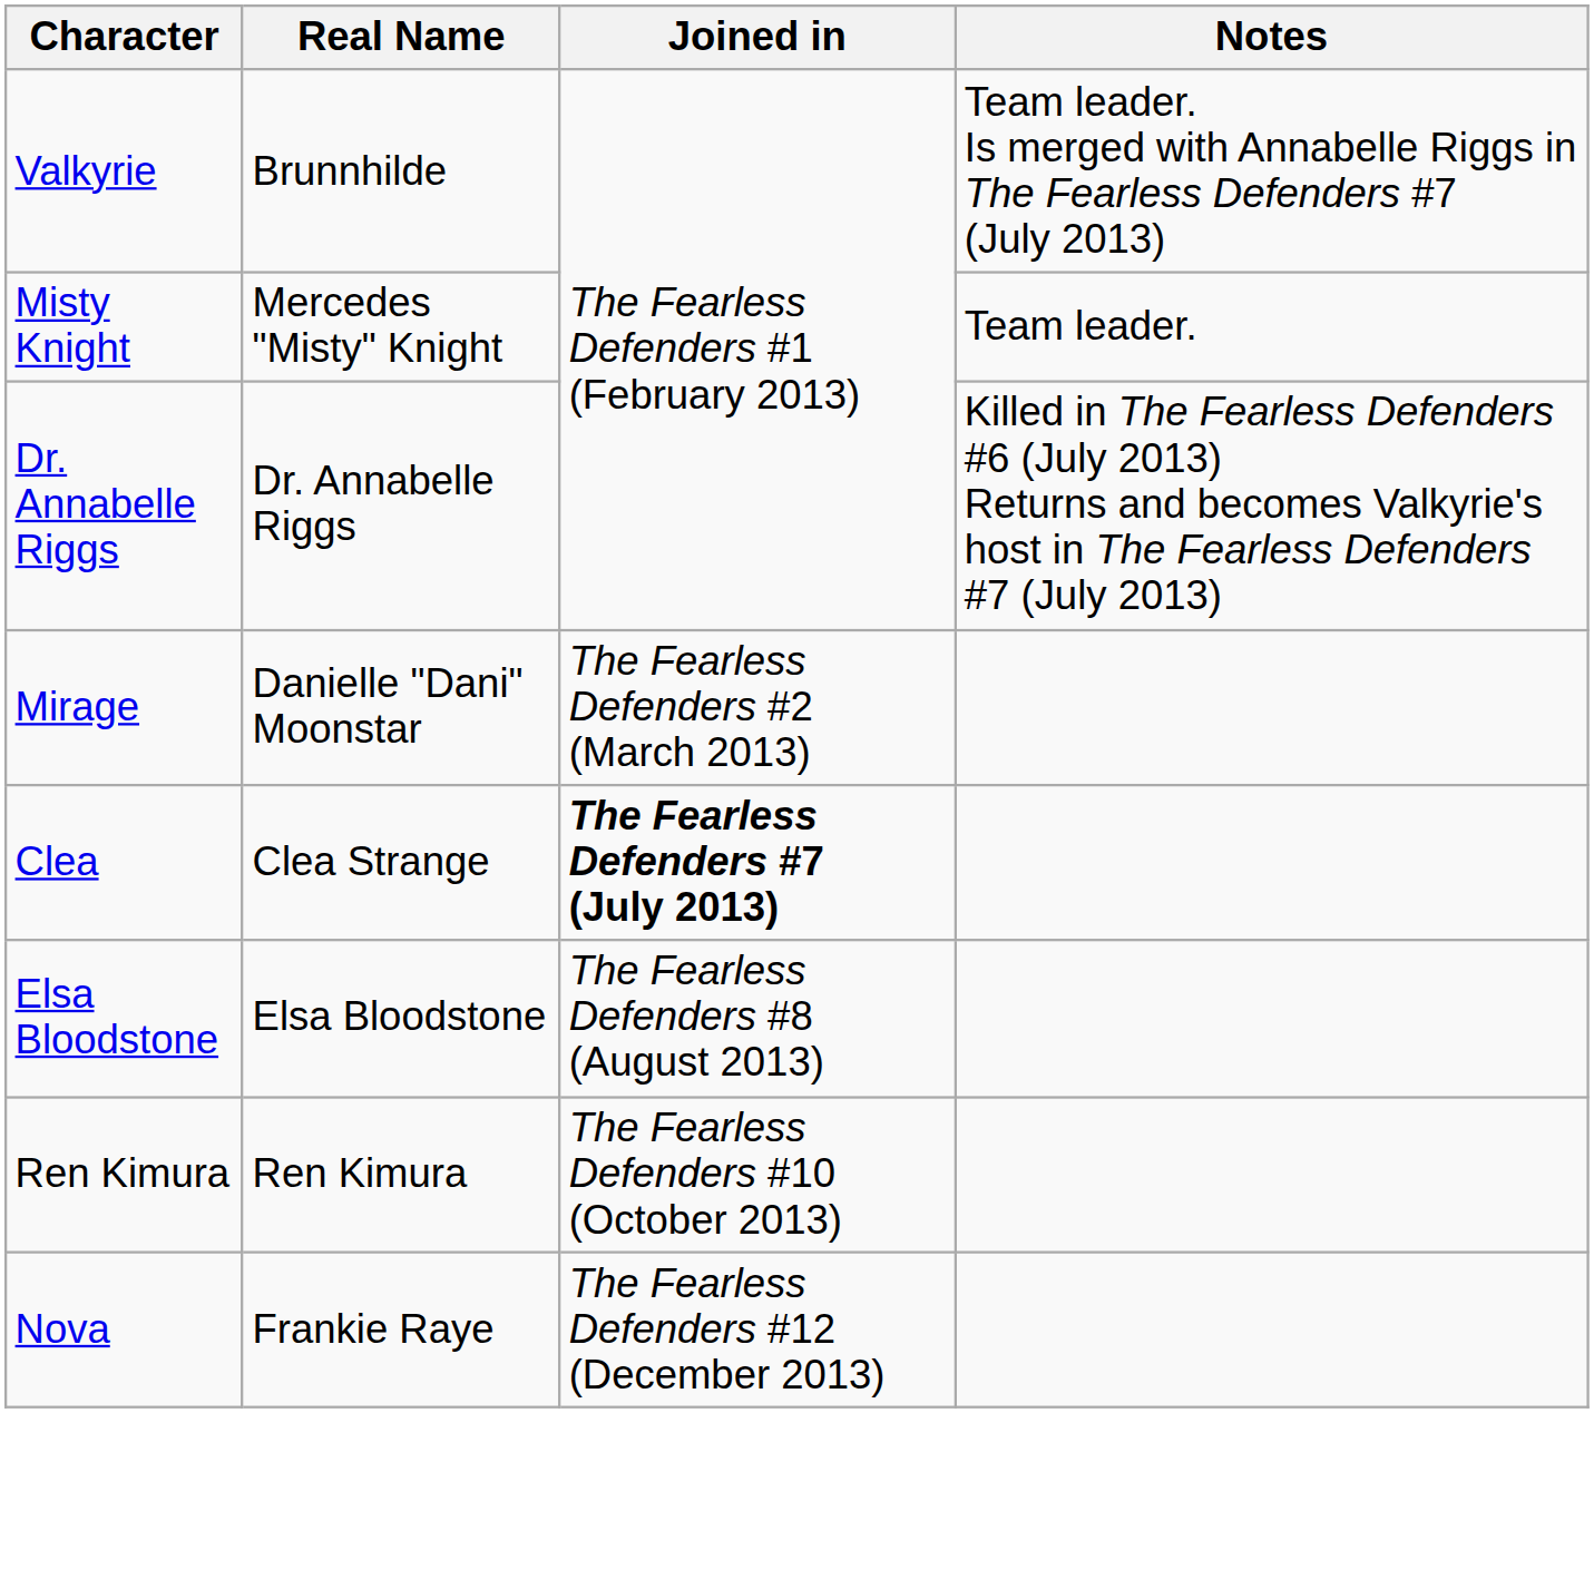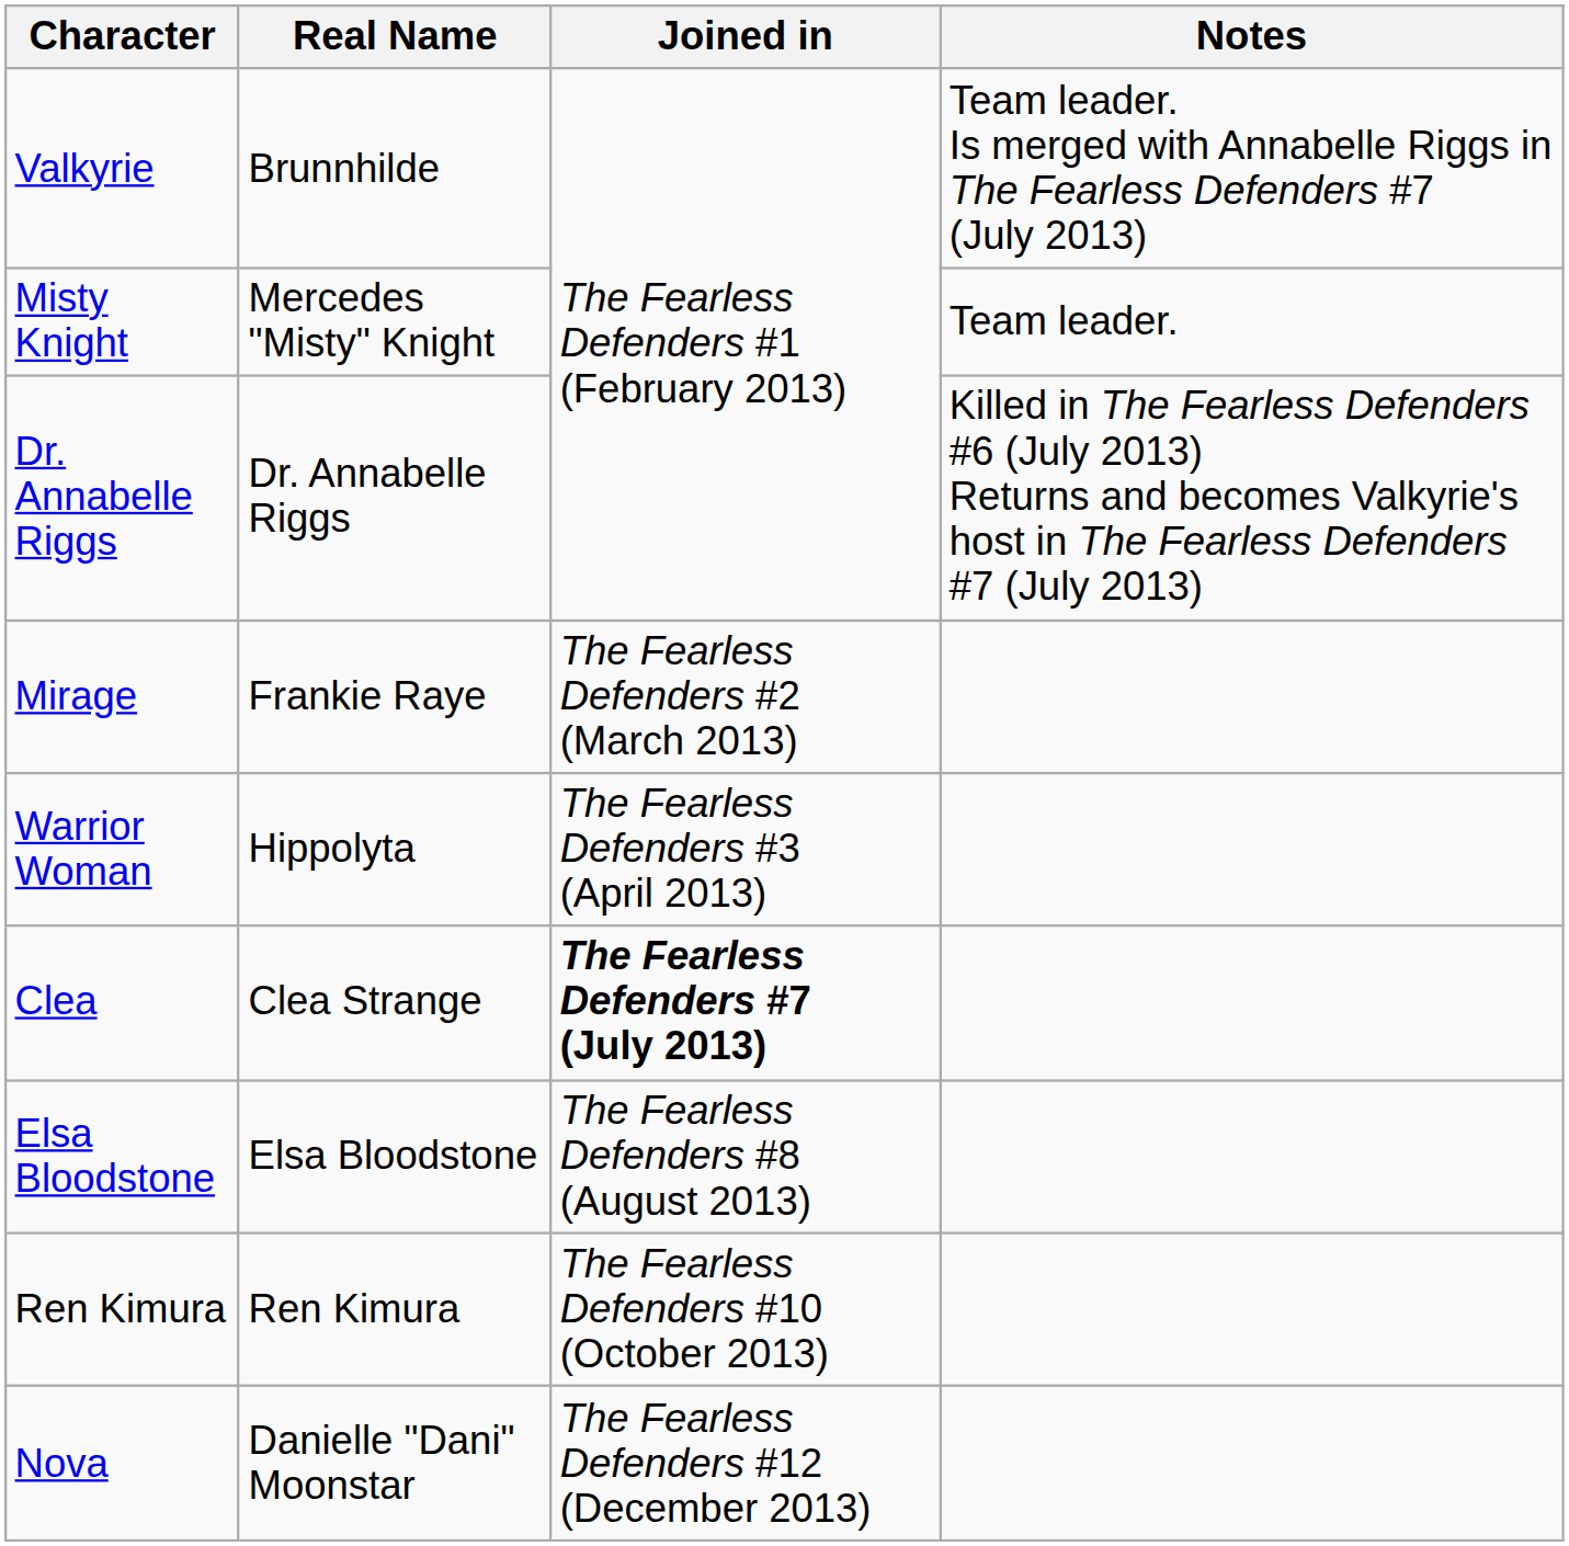 <table class="wikitable" style="width:100%;">
 <tr>
 <th width=15%>Character</th>
 <th width=20%>Real Name</th>
 <th width=25%>Joined in</th>
 <th width=40%>Notes</th>
 </tr>
 <tr>
 <td><a href='#'>Valkyrie</a></td>
 <td>Brunnhilde</td>
 <td rowspan="3"><em>The Fearless Defenders</em> #1 (February 2013)</td>
 <td>Team leader.<br>Is merged with Annabelle Riggs in <em>The Fearless Defenders</em> #7 (July 2013)</td>
 </tr>
 <tr>
 <td><a href='#'>Misty Knight</a></td>
 <td>Mercedes "Misty" Knight</td>
 <td>Team leader.</td>
 </tr>
 <tr>
 <td><a href='#'>Dr. Annabelle Riggs</a></td>
 <td>Dr. Annabelle Riggs</td>
 <td>Killed in <em>The Fearless Defenders</em> #6 (July 2013)<br>Returns and becomes Valkyrie's host in <em>The Fearless Defenders</em> #7 (July 2013)</td>
 </tr>
 <tr>
 <td><a href='#'>Mirage</a></td>
-<td>Danielle "Dani" Moonstar</td>
+<td>Frankie Raye</td>
 <td><em>The Fearless Defenders</em> #2 (March 2013)</td>
+<td></td>
+</tr>
+<tr>
+<td><a href='#'>Warrior Woman</a></td>
+<td>Hippolyta</td>
+<td><em>The Fearless Defenders</em> #3 (April 2013)</td>
 <td></td>
 </tr>
 <tr>
 <td><a href='#'>Clea</a></td>
 <td>Clea Strange</td>
 <td><strong><em>The Fearless Defenders</em> #7 (July 2013)</strong></td>
 <td></td>
 </tr>
 <tr>
 <td><a href='#'>Elsa Bloodstone</a></td>
 <td>Elsa Bloodstone</td>
 <td><em>The Fearless Defenders</em> #8 (August 2013)</td>
 <td></td>
 </tr>
 <tr>
 <td>Ren Kimura</td>
 <td>Ren Kimura</td>
 <td><em>The Fearless Defenders</em> #10 (October 2013)</td>
 <td></td>
 </tr>
 <tr>
 <td><a href='#'>Nova</a></td>
-<td>Frankie Raye</td>
+<td>Danielle "Dani" Moonstar</td>
 <td><em>The Fearless Defenders</em> #12 (December 2013)</td>
 <td></td>
 </tr>
 </table>
